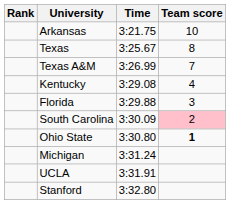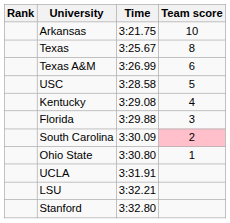 <table class="wikitable sortable" style="text-align:center">
 <tr>
 <th>Rank</th>
 <th>University</th>
 <th>Time</th>
 <th>Team score</th>
 </tr>
 <tr>
 <td></td>
 <td align=left>Arkansas</td>
 <td>3:21.75</td>
 <td>10</td>
 </tr>
 <tr>
 <td></td>
 <td align=left>Texas</td>
 <td>3:25.67</td>
 <td>8</td>
 </tr>
 <tr>
 <td></td>
 <td align=left>Texas A&M</td>
 <td>3:26.99</td>
-<td>7</td>
+<td>6</td>
+</tr>
+<tr>
+<td></td>
+<td align=left>USC</td>
+<td>3:28.58</td>
+<td>5</td>
 </tr>
 <tr>
 <td></td>
 <td align=left>Kentucky</td>
 <td>3:29.08</td>
 <td>4</td>
 </tr>
 <tr>
 <td></td>
 <td align=left>Florida</td>
 <td>3:29.88</td>
 <td>3</td>
 </tr>
 <tr>
 <td></td>
 <td align=left>South Carolina</td>
 <td>3:30.09</td>
 <td style="background: pink;">2</td>
 </tr>
 <tr>
 <td></td>
 <td align=left>Ohio State</td>
 <td>3:30.80</td>
-<td><strong>1</strong></td>
-</tr>
-<tr>
-<td></td>
-<td align=left>Michigan</td>
-<td>3:31.24</td>
-<td></td>
+<td>1</td>
 </tr>
 <tr>
 <td></td>
 <td align=left>UCLA</td>
 <td>3:31.91</td>
 <td></td>
 </tr>
 <tr>
 <td></td>
+<td align=left>LSU</td>
+<td>3:32.21</td>
+<td></td>
+</tr>
+<tr>
+<td></td>
 <td align=left>Stanford</td>
 <td>3:32.80</td>
 <td></td>
 </tr>
 </table>
